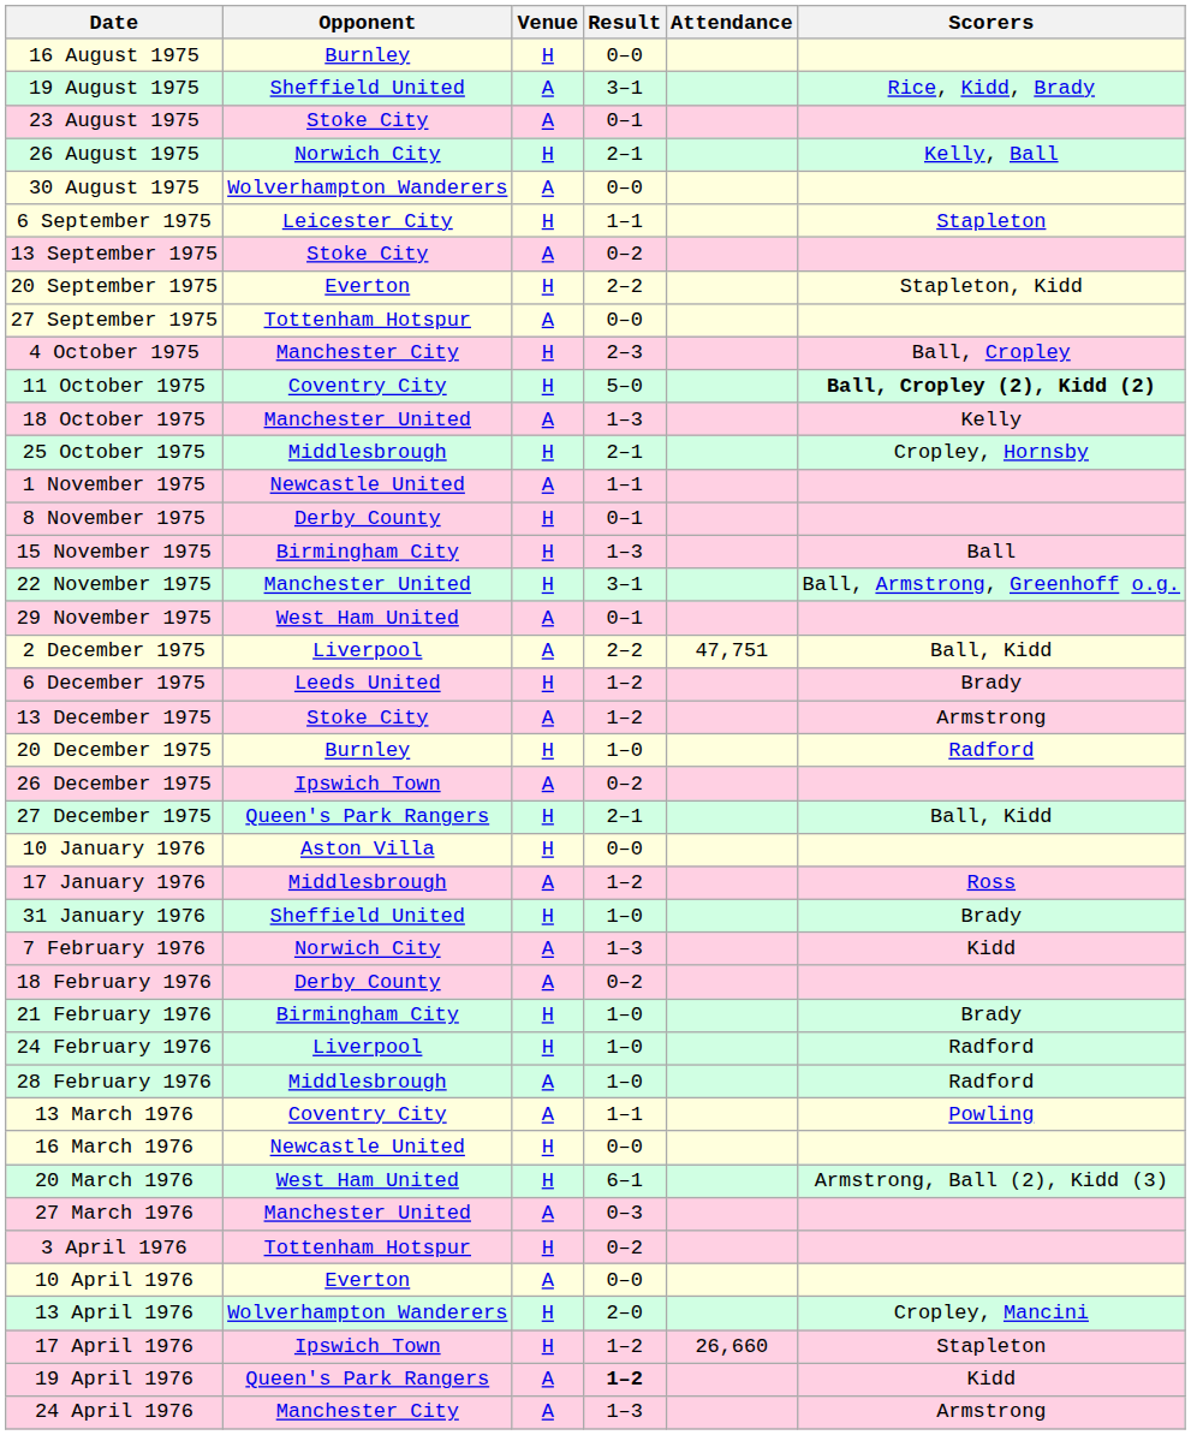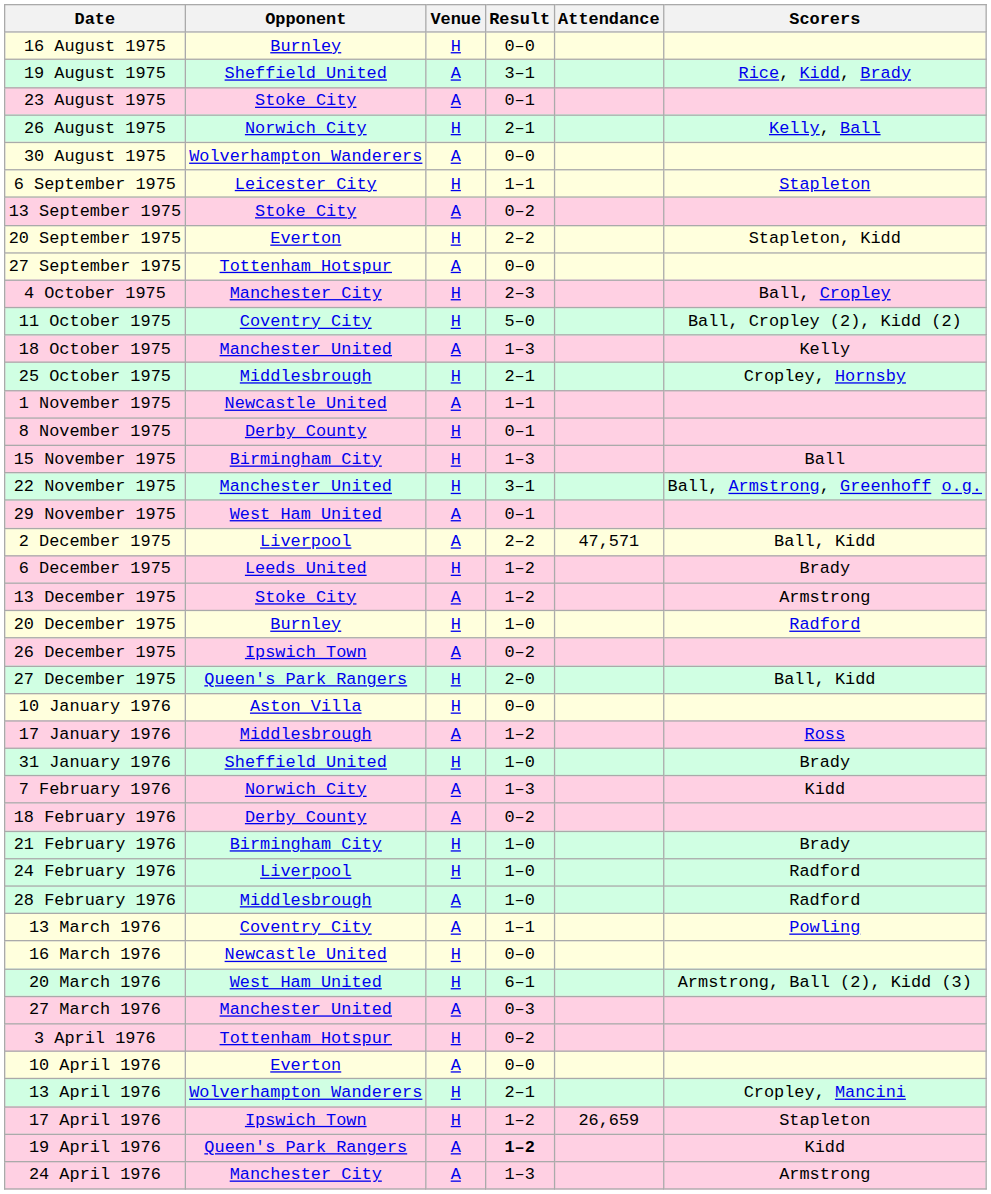 <table class="wikitable sortable" style="font-size:100%; text-align:center">
 <tr>
 <th>Date</th>
 <th>Opponent</th>
 <th>Venue</th>
 <th>Result</th>
 <th>Attendance</th>
 <th>Scorers</th>
 </tr>
 <tr style="background-color: #ffffdd;">
 <td>16 August 1975</td>
 <td><a href='#'>Burnley</a></td>
 <td><a href='#'>H</a></td>
 <td>0–0</td>
 <td></td>
 <td></td>
 </tr>
 <tr style="background-color: #d0ffe3;">
 <td>19 August 1975</td>
 <td><a href='#'>Sheffield United</a></td>
 <td><a href='#'>A</a></td>
 <td>3–1</td>
 <td></td>
 <td><a href='#'>Rice</a>, <a href='#'>Kidd</a>, <a href='#'>Brady</a></td>
 </tr>
 <tr style="background-color: #ffd0e3;">
 <td>23 August 1975</td>
 <td><a href='#'>Stoke City</a></td>
 <td><a href='#'>A</a></td>
 <td>0–1</td>
 <td></td>
 <td></td>
 </tr>
 <tr style="background-color: #d0ffe3;">
 <td>26 August 1975</td>
 <td><a href='#'>Norwich City</a></td>
 <td><a href='#'>H</a></td>
 <td>2–1</td>
 <td></td>
 <td><a href='#'>Kelly</a>, <a href='#'>Ball</a></td>
 </tr>
 <tr style="background-color: #ffffdd;">
 <td>30 August 1975</td>
 <td><a href='#'>Wolverhampton Wanderers</a></td>
 <td><a href='#'>A</a></td>
 <td>0–0</td>
 <td></td>
 <td></td>
 </tr>
 <tr style="background-color: #ffffdd;">
 <td>6 September 1975</td>
 <td><a href='#'>Leicester City</a></td>
 <td><a href='#'>H</a></td>
 <td>1–1</td>
 <td></td>
 <td><a href='#'>Stapleton</a></td>
 </tr>
 <tr style="background-color: #ffd0e3;">
 <td>13 September 1975</td>
 <td><a href='#'>Stoke City</a></td>
 <td><a href='#'>A</a></td>
 <td>0–2</td>
 <td></td>
 <td></td>
 </tr>
 <tr style="background-color: #ffffdd;">
 <td>20 September 1975</td>
 <td><a href='#'>Everton</a></td>
 <td><a href='#'>H</a></td>
 <td>2–2</td>
 <td></td>
 <td>Stapleton, Kidd</td>
 </tr>
 <tr style="background-color: #ffffdd;">
 <td>27 September 1975</td>
 <td><a href='#'>Tottenham Hotspur</a></td>
 <td><a href='#'>A</a></td>
 <td>0–0</td>
 <td></td>
 <td></td>
 </tr>
 <tr style="background-color: #ffd0e3;">
 <td>4 October 1975</td>
 <td><a href='#'>Manchester City</a></td>
 <td><a href='#'>H</a></td>
 <td>2–3</td>
 <td></td>
 <td>Ball, <a href='#'>Cropley</a></td>
 </tr>
 <tr style="background-color: #d0ffe3;">
 <td>11 October 1975</td>
 <td><a href='#'>Coventry City</a></td>
 <td><a href='#'>H</a></td>
 <td>5–0</td>
 <td></td>
-<td><strong>Ball, Cropley (2), Kidd (2)</strong></td>
+<td>Ball, Cropley (2), Kidd (2)</td>
 </tr>
 <tr style="background-color: #ffd0e3;">
 <td>18 October 1975</td>
 <td><a href='#'>Manchester United</a></td>
 <td><a href='#'>A</a></td>
 <td>1–3</td>
 <td></td>
 <td>Kelly</td>
 </tr>
 <tr style="background-color: #d0ffe3;">
 <td>25 October 1975</td>
 <td><a href='#'>Middlesbrough</a></td>
 <td><a href='#'>H</a></td>
 <td>2–1</td>
 <td></td>
 <td>Cropley, <a href='#'>Hornsby</a></td>
 </tr>
 <tr style="background-color: #ffd0e3;">
 <td>1 November 1975</td>
 <td><a href='#'>Newcastle United</a></td>
 <td><a href='#'>A</a></td>
 <td>1–1</td>
 <td></td>
 <td></td>
 </tr>
 <tr style="background-color: #ffd0e3;">
 <td>8 November 1975</td>
 <td><a href='#'>Derby County</a></td>
 <td><a href='#'>H</a></td>
 <td>0–1</td>
 <td></td>
 <td></td>
 </tr>
 <tr style="background-color: #ffd0e3;">
 <td>15 November 1975</td>
 <td><a href='#'>Birmingham City</a></td>
 <td><a href='#'>H</a></td>
 <td>1–3</td>
 <td></td>
 <td>Ball</td>
 </tr>
 <tr style="background-color: #d0ffe3;">
 <td>22 November 1975</td>
 <td><a href='#'>Manchester United</a></td>
 <td><a href='#'>H</a></td>
 <td>3–1</td>
 <td></td>
 <td>Ball, <a href='#'>Armstrong</a>, <a href='#'>Greenhoff</a> <a href='#'>o.g.</a></td>
 </tr>
 <tr style="background-color: #ffd0e3;">
 <td>29 November 1975</td>
 <td><a href='#'>West Ham United</a></td>
 <td><a href='#'>A</a></td>
 <td>0–1</td>
 <td></td>
 <td></td>
 </tr>
 <tr style="background-color: #ffffdd;">
 <td>2 December 1975</td>
 <td><a href='#'>Liverpool</a></td>
 <td><a href='#'>A</a></td>
 <td>2–2</td>
-<td>47,751</td>
+<td>47,571</td>
 <td>Ball, Kidd</td>
 </tr>
 <tr style="background-color: #ffd0e3;">
 <td>6 December 1975</td>
 <td><a href='#'>Leeds United</a></td>
 <td><a href='#'>H</a></td>
 <td>1–2</td>
 <td></td>
 <td>Brady</td>
 </tr>
 <tr style="background-color: #ffd0e3;">
 <td>13 December 1975</td>
 <td><a href='#'>Stoke City</a></td>
 <td><a href='#'>A</a></td>
 <td>1–2</td>
 <td></td>
 <td>Armstrong</td>
 </tr>
 <tr style="background-color: #ffffdd;">
 <td>20 December 1975</td>
 <td><a href='#'>Burnley</a></td>
 <td><a href='#'>H</a></td>
 <td>1–0</td>
 <td></td>
 <td><a href='#'>Radford</a></td>
 </tr>
 <tr style="background-color: #ffd0e3;">
 <td>26 December 1975</td>
 <td><a href='#'>Ipswich Town</a></td>
 <td><a href='#'>A</a></td>
 <td>0–2</td>
 <td></td>
 <td></td>
 </tr>
 <tr style="background-color: #d0ffe3;">
 <td>27 December 1975</td>
 <td><a href='#'>Queen's Park Rangers</a></td>
 <td><a href='#'>H</a></td>
-<td>2–1</td>
+<td>2–0</td>
 <td></td>
 <td>Ball, Kidd</td>
 </tr>
 <tr style="background-color: #ffffdd;">
 <td>10 January 1976</td>
 <td><a href='#'>Aston Villa</a></td>
 <td><a href='#'>H</a></td>
 <td>0–0</td>
 <td></td>
 <td></td>
 </tr>
 <tr style="background-color: #ffd0e3;">
 <td>17 January 1976</td>
 <td><a href='#'>Middlesbrough</a></td>
 <td><a href='#'>A</a></td>
 <td>1–2</td>
 <td></td>
 <td><a href='#'>Ross</a></td>
 </tr>
 <tr style="background-color: #d0ffe3;">
 <td>31 January 1976</td>
 <td><a href='#'>Sheffield United</a></td>
 <td><a href='#'>H</a></td>
 <td>1–0</td>
 <td></td>
 <td>Brady</td>
 </tr>
 <tr style="background-color: #ffd0e3;">
 <td>7 February 1976</td>
 <td><a href='#'>Norwich City</a></td>
 <td><a href='#'>A</a></td>
 <td>1–3</td>
 <td></td>
 <td>Kidd</td>
 </tr>
 <tr style="background-color: #ffd0e3;">
 <td>18 February 1976</td>
 <td><a href='#'>Derby County</a></td>
 <td><a href='#'>A</a></td>
 <td>0–2</td>
 <td></td>
 <td></td>
 </tr>
 <tr style="background-color: #d0ffe3;">
 <td>21 February 1976</td>
 <td><a href='#'>Birmingham City</a></td>
 <td><a href='#'>H</a></td>
 <td>1–0</td>
 <td></td>
 <td>Brady</td>
 </tr>
 <tr style="background-color: #d0ffe3;">
 <td>24 February 1976</td>
 <td><a href='#'>Liverpool</a></td>
 <td><a href='#'>H</a></td>
 <td>1–0</td>
 <td></td>
 <td>Radford</td>
 </tr>
 <tr style="background-color: #d0ffe3;">
 <td>28 February 1976</td>
 <td><a href='#'>Middlesbrough</a></td>
 <td><a href='#'>A</a></td>
 <td>1–0</td>
 <td></td>
 <td>Radford</td>
 </tr>
 <tr style="background-color: #ffffdd;">
 <td>13 March 1976</td>
 <td><a href='#'>Coventry City</a></td>
 <td><a href='#'>A</a></td>
 <td>1–1</td>
 <td></td>
 <td><a href='#'>Powling</a></td>
 </tr>
 <tr style="background-color: #ffffdd;">
 <td>16 March 1976</td>
 <td><a href='#'>Newcastle United</a></td>
 <td><a href='#'>H</a></td>
 <td>0–0</td>
 <td></td>
 <td></td>
 </tr>
 <tr style="background-color: #d0ffe3;">
 <td>20 March 1976</td>
 <td><a href='#'>West Ham United</a></td>
 <td><a href='#'>H</a></td>
 <td>6–1</td>
 <td></td>
 <td>Armstrong, Ball (2), Kidd (3)</td>
 </tr>
 <tr style="background-color: #ffd0e3;">
 <td>27 March 1976</td>
 <td><a href='#'>Manchester United</a></td>
 <td><a href='#'>A</a></td>
 <td>0–3</td>
 <td></td>
 <td></td>
 </tr>
 <tr style="background-color: #ffd0e3;">
 <td>3 April 1976</td>
 <td><a href='#'>Tottenham Hotspur</a></td>
 <td><a href='#'>H</a></td>
 <td>0–2</td>
 <td></td>
 <td></td>
 </tr>
 <tr style="background-color: #ffffdd;">
 <td>10 April 1976</td>
 <td><a href='#'>Everton</a></td>
 <td><a href='#'>A</a></td>
 <td>0–0</td>
 <td></td>
 <td></td>
 </tr>
 <tr style="background-color: #d0ffe3;">
 <td>13 April 1976</td>
 <td><a href='#'>Wolverhampton Wanderers</a></td>
 <td><a href='#'>H</a></td>
-<td>2–0</td>
+<td>2–1</td>
 <td></td>
 <td>Cropley, <a href='#'>Mancini</a></td>
 </tr>
 <tr style="background-color: #ffd0e3;">
 <td>17 April 1976</td>
 <td><a href='#'>Ipswich Town</a></td>
 <td><a href='#'>H</a></td>
 <td>1–2</td>
-<td>26,660</td>
+<td>26,659</td>
 <td>Stapleton</td>
 </tr>
 <tr style="background-color: #ffd0e3;">
 <td>19 April 1976</td>
 <td><a href='#'>Queen's Park Rangers</a></td>
 <td><a href='#'>A</a></td>
 <td><strong>1–2</strong></td>
 <td></td>
 <td>Kidd</td>
 </tr>
 <tr style="background-color: #ffd0e3;">
 <td>24 April 1976</td>
 <td><a href='#'>Manchester City</a></td>
 <td><a href='#'>A</a></td>
 <td>1–3</td>
 <td></td>
 <td>Armstrong</td>
 </tr>
 </table>
